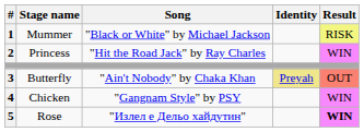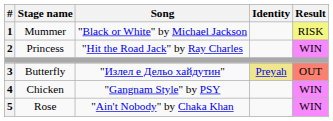 <table class="wikitable" style="text-align: center;">
 <tr>
 <th>#</th>
 <th>Stage name</th>
 <th>Song</th>
 <th>Identity</th>
 <th>Result</th>
 </tr>
 <tr>
 <th>1</th>
 <td>Mummer</td>
 <td>"<a href='#'>Black or White</a>" by <a href='#'>Michael Jackson</a></td>
 <td></td>
 <td bgcolor="#F3F781">RISK</td>
 </tr>
 <tr>
 <th>2</th>
 <td>Princess</td>
 <td>"<a href='#'>Hit the Road Jack</a>" by <a href='#'>Ray Charles</a></td>
 <td></td>
 <td bgcolor="#F888FD">WIN</td>
 </tr>
 <tr>
 <td colspan="5" style="background:darkgray"></td>
 </tr>
 <tr>
 <th>3</th>
 <td>Butterfly</td>
-<td>"<a href='#'>Ain't Nobody</a>" by <a href='#'>Chaka Khan</a></td>
+<td>"<a href='#'>Излел е Дельо хайдутин</a>"</td>
 <td style="background: khaki;"><a href='#'>Preyah</a></td>
 <td bgcolor=salmon>OUT</td>
 </tr>
 <tr>
 <th>4</th>
 <td>Chicken</td>
 <td>"<a href='#'>Gangnam Style</a>" by <a href='#'>PSY</a></td>
 <td></td>
 <td bgcolor="#F888FD">WIN</td>
 </tr>
 <tr>
 <th>5</th>
 <td>Rose</td>
-<td>"<a href='#'>Излел е Дельо хайдутин</a>"</td>
+<td>"<a href='#'>Ain't Nobody</a>" by <a href='#'>Chaka Khan</a></td>
 <td></td>
-<td bgcolor="#F888FD"><strong>WIN</strong></td>
+<td bgcolor="#F888FD">WIN</td>
 </tr>
 </table>
